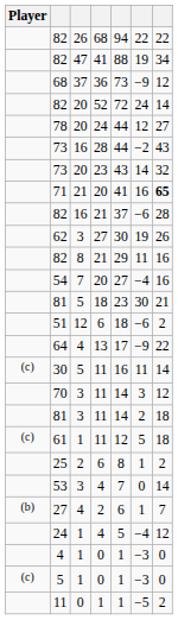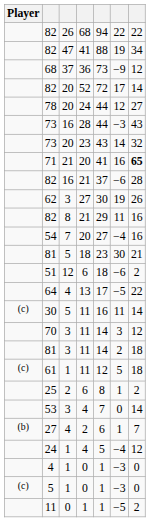 <table class="wikitable sortable" style="text-align:center;">
 <tr>
 <th>Player</th>
 <th></th>
 <th></th>
 <th></th>
 <th></th>
 <th data-sort-type="number"></th>
 <th></th>
 </tr>
 <tr>
 <td></td>
 <td>82</td>
 <td>26</td>
 <td>68</td>
 <td>94</td>
 <td>22</td>
 <td>22</td>
 </tr>
 <tr>
 <td></td>
 <td>82</td>
 <td>47</td>
 <td>41</td>
 <td>88</td>
 <td>19</td>
 <td>34</td>
 </tr>
 <tr>
 <td></td>
 <td>68</td>
 <td>37</td>
 <td>36</td>
 <td>73</td>
 <td>−9</td>
 <td>12</td>
 </tr>
 <tr>
 <td></td>
 <td>82</td>
 <td>20</td>
 <td>52</td>
 <td>72</td>
-<td>24</td>
+<td>17</td>
 <td>14</td>
 </tr>
 <tr>
 <td></td>
 <td>78</td>
 <td>20</td>
 <td>24</td>
 <td>44</td>
 <td>12</td>
 <td>27</td>
 </tr>
 <tr>
 <td></td>
 <td>73</td>
 <td>16</td>
 <td>28</td>
 <td>44</td>
-<td>−2</td>
+<td>−3</td>
 <td>43</td>
 </tr>
 <tr>
 <td></td>
 <td>73</td>
 <td>20</td>
 <td>23</td>
 <td>43</td>
 <td>14</td>
 <td>32</td>
 </tr>
 <tr>
 <td></td>
 <td>71</td>
 <td>21</td>
 <td>20</td>
 <td>41</td>
 <td>16</td>
 <td><strong>65</strong></td>
 </tr>
 <tr>
 <td></td>
 <td>82</td>
 <td>16</td>
 <td>21</td>
 <td>37</td>
 <td>−6</td>
 <td>28</td>
 </tr>
 <tr>
 <td></td>
 <td>62</td>
 <td>3</td>
 <td>27</td>
 <td>30</td>
 <td>19</td>
 <td>26</td>
 </tr>
 <tr>
 <td></td>
 <td>82</td>
 <td>8</td>
 <td>21</td>
 <td>29</td>
 <td>11</td>
 <td>16</td>
 </tr>
 <tr>
 <td></td>
 <td>54</td>
 <td>7</td>
 <td>20</td>
 <td>27</td>
 <td>−4</td>
 <td>16</td>
 </tr>
 <tr>
 <td></td>
 <td>81</td>
 <td>5</td>
 <td>18</td>
 <td>23</td>
 <td>30</td>
 <td>21</td>
 </tr>
 <tr>
 <td></td>
 <td>51</td>
 <td>12</td>
 <td>6</td>
 <td>18</td>
 <td>−6</td>
 <td>2</td>
 </tr>
 <tr>
 <td></td>
 <td>64</td>
 <td>4</td>
 <td>13</td>
 <td>17</td>
-<td>−9</td>
+<td>−5</td>
 <td>22</td>
 </tr>
 <tr>
 <td><sup>(c)</sup></td>
 <td>30</td>
 <td>5</td>
 <td>11</td>
 <td>16</td>
 <td>11</td>
 <td>14</td>
 </tr>
 <tr>
 <td></td>
 <td>70</td>
 <td>3</td>
 <td>11</td>
 <td>14</td>
 <td>3</td>
 <td>12</td>
 </tr>
 <tr>
 <td></td>
 <td>81</td>
 <td>3</td>
 <td>11</td>
 <td>14</td>
 <td>2</td>
 <td>18</td>
 </tr>
 <tr>
 <td><sup>(c)</sup></td>
 <td>61</td>
 <td>1</td>
 <td>11</td>
 <td>12</td>
 <td>5</td>
 <td>18</td>
 </tr>
 <tr>
 <td></td>
 <td>25</td>
 <td>2</td>
 <td>6</td>
 <td>8</td>
 <td>1</td>
 <td>2</td>
 </tr>
 <tr>
 <td></td>
 <td>53</td>
 <td>3</td>
 <td>4</td>
 <td>7</td>
 <td>0</td>
 <td>14</td>
 </tr>
 <tr>
 <td><sup>(b)</sup></td>
 <td>27</td>
 <td>4</td>
 <td>2</td>
 <td>6</td>
 <td>1</td>
 <td>7</td>
 </tr>
 <tr>
 <td></td>
 <td>24</td>
 <td>1</td>
 <td>4</td>
 <td>5</td>
 <td>−4</td>
 <td>12</td>
 </tr>
 <tr>
 <td></td>
 <td>4</td>
 <td>1</td>
 <td>0</td>
 <td>1</td>
 <td>−3</td>
 <td>0</td>
 </tr>
 <tr>
 <td><sup>(c)</sup></td>
 <td>5</td>
 <td>1</td>
 <td>0</td>
 <td>1</td>
 <td>−3</td>
 <td>0</td>
 </tr>
 <tr>
 <td></td>
 <td>11</td>
 <td>0</td>
 <td>1</td>
 <td>1</td>
 <td>−5</td>
 <td>2</td>
 </tr>
 </table>
